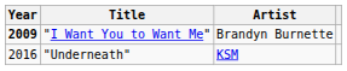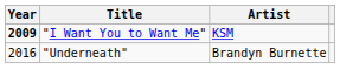 <table class="wikitable sortable">
 <tr>
 <th>Year</th>
 <th>Title</th>
 <th>Artist</th>
 <th scope="col"></th>
 </tr>
 <tr>
 <td><strong>2009</strong></td>
 <td>"<a href='#'>I Want You to Want Me</a>" </td>
-<td>Brandyn Burnette</td>
+<td><a href='#'>KSM</a></td>
 <td></td>
 </tr>
 <tr>
 <td>2016</td>
 <td>"Underneath"</td>
-<td><a href='#'>KSM</a></td>
+<td>Brandyn Burnette</td>
 <td></td>
 </tr>
 </table>
